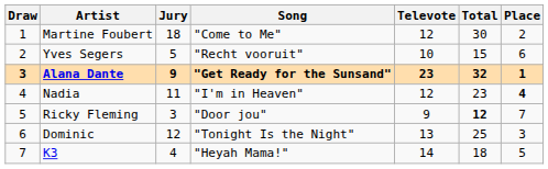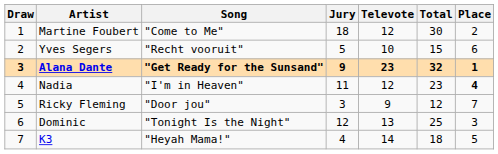 <table class="sortable wikitable" style="margin: 1em auto 1em auto; text-align:center">
 <tr>
 <th>Draw</th>
 <th>Artist</th>
+<th>Song</th>
 <th>Jury</th>
-<th>Song</th>
 <th>Televote</th>
 <th>Total</th>
 <th>Place</th>
 </tr>
 <tr>
 <td>1</td>
 <td align="left">Martine Foubert</td>
+<td align="left">"Come to Me"</td>
 <td>18</td>
-<td align="left">"Come to Me"</td>
 <td>12</td>
 <td>30</td>
 <td>2</td>
 </tr>
 <tr>
 <td>2</td>
 <td align="left">Yves Segers</td>
+<td align="left">"Recht vooruit"</td>
 <td>5</td>
-<td align="left">"Recht vooruit"</td>
 <td>10</td>
 <td>15</td>
 <td>6</td>
 </tr>
 <tr style="font-weight:bold; background:navajowhite;">
 <td>3</td>
 <td align="left"><a href='#'>Alana Dante</a></td>
+<td align="left">"Get Ready for the Sunsand"</td>
 <td>9</td>
-<td align="left">"Get Ready for the Sunsand"</td>
 <td>23</td>
 <td>32</td>
 <td>1</td>
 </tr>
 <tr>
 <td>4</td>
 <td align="left">Nadia</td>
+<td align="left">"I'm in Heaven"</td>
 <td>11</td>
-<td align="left">"I'm in Heaven"</td>
 <td>12</td>
 <td>23</td>
 <td><strong>4</strong></td>
 </tr>
 <tr>
 <td>5</td>
 <td align="left">Ricky Fleming</td>
+<td align="left">"Door jou"</td>
 <td>3</td>
-<td align="left">"Door jou"</td>
 <td>9</td>
-<td><strong>12</strong></td>
+<td>12</td>
 <td>7</td>
 </tr>
 <tr>
 <td>6</td>
 <td align="left">Dominic</td>
+<td align="left">"Tonight Is the Night"</td>
 <td>12</td>
-<td align="left">"Tonight Is the Night"</td>
 <td>13</td>
 <td>25</td>
 <td>3</td>
 </tr>
 <tr>
 <td>7</td>
 <td align="left"><a href='#'>K3</a></td>
+<td align="left">"Heyah Mama!"</td>
 <td>4</td>
-<td align="left">"Heyah Mama!"</td>
 <td>14</td>
 <td>18</td>
 <td>5</td>
 </tr>
 </table>
